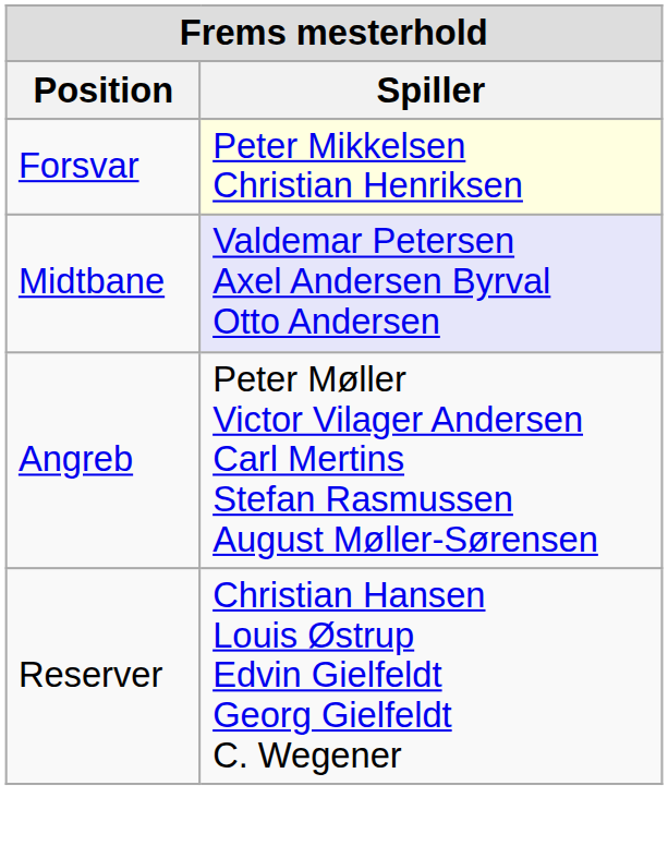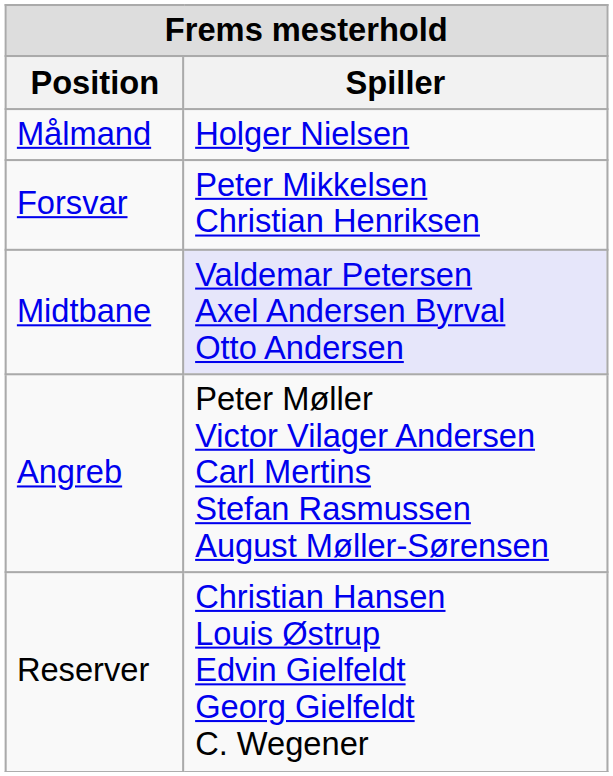 <table class="wikitable" style="margin-left:1em;">
 <tr>
 <td colspan="2" style="background:#dddddd; text-align:center;"><strong>Frems mesterhold</strong></td>
 </tr>
 <tr>
 <th style="width:80px;">Position</th>
 <th style="width:200px;">Spiller</th>
 </tr>
 <tr>
+<td style="padding-left:5px;"><a href='#'>Målmand</a></td>
+<td style="padding-left:5px;"><a href='#'>Holger Nielsen</a></td>
+</tr>
+<tr>
 <td style="padding-left:5px;"><a href='#'>Forsvar</a></td>
-<td style="background: lightyellow; padding-left:5px;"><a href='#'>Peter Mikkelsen</a><br><a href='#'>Christian Henriksen</a></td>
+<td style="padding-left:5px;"><a href='#'>Peter Mikkelsen</a><br><a href='#'>Christian Henriksen</a></td>
 </tr>
 <tr>
 <td style="padding-left:5px;"><a href='#'>Midtbane</a></td>
 <td style="background: lavender; padding-left:5px;"><a href='#'>Valdemar Petersen</a><br><a href='#'>Axel Andersen Byrval</a><br><a href='#'>Otto Andersen</a></td>
 </tr>
 <tr>
 <td style="padding-left:5px;"><a href='#'>Angreb</a></td>
 <td style="padding-left:5px;">Peter Møller<br><a href='#'>Victor Vilager Andersen</a><br><a href='#'>Carl Mertins</a><br><a href='#'>Stefan Rasmussen</a><br><a href='#'>August Møller-Sørensen</a></td>
 </tr>
 <tr>
 <td style="padding-left:5px;">Reserver</td>
 <td style="padding-left:5px;"><a href='#'>Christian Hansen</a><br><a href='#'>Louis Østrup</a><br><a href='#'>Edvin Gielfeldt</a><br><a href='#'>Georg Gielfeldt</a><br>C. Wegener</td>
 </tr>
 </table>
